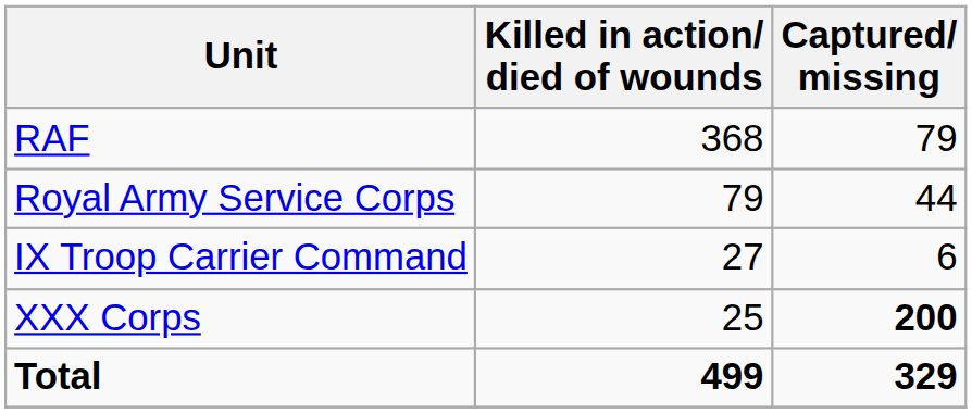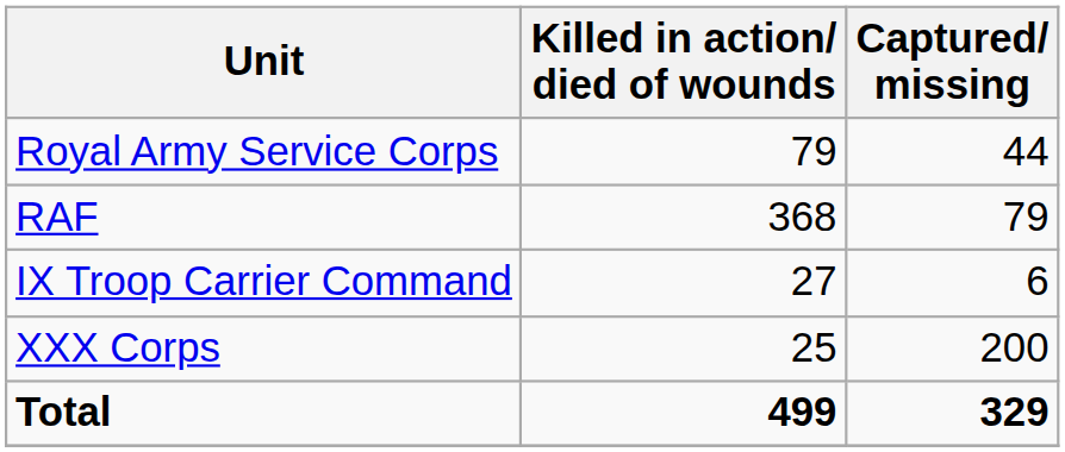 <table align="left" class="wikitable">
 <tr>
 <th>Unit</th>
 <th>Killed in action/<br>died of wounds</th>
 <th>Captured/<br>missing</th>
 </tr>
 <tr>
+<td align="left"><a href='#'>Royal Army Service Corps</a></td>
+<td align="right">79</td>
+<td align="right">44</td>
+</tr>
+<tr>
 <td align="left"><a href='#'>RAF</a></td>
 <td align="right">368</td>
 <td align="right">79</td>
-</tr>
-<tr>
-<td align="left"><a href='#'>Royal Army Service Corps</a></td>
-<td align="right">79</td>
-<td align="right">44</td>
 </tr>
 <tr>
 <td align="left"><a href='#'>IX Troop Carrier Command</a></td>
 <td align="right">27</td>
 <td align="right">6</td>
 </tr>
 <tr>
 <td align="left"><a href='#'>XXX Corps</a></td>
 <td align="right">25</td>
-<td align="right"><strong>200</strong></td>
+<td align="right">200</td>
 </tr>
 <tr>
 <td align="left"><strong>Total</strong></td>
 <td align="right"><strong>499</strong></td>
 <td align="right"><strong>329</strong></td>
 </tr>
 <tr>
 </tr>
 </table>
